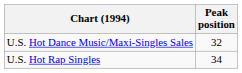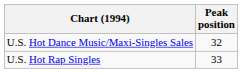 <table class="wikitable">
 <tr>
 <th>Chart (1994)</th>
 <th>Peak<br>position</th>
 </tr>
 <tr>
 <td>U.S. <a href='#'>Hot Dance Music/Maxi-Singles Sales</a></td>
 <td align="center">32</td>
 </tr>
 <tr>
 <td>U.S. <a href='#'>Hot Rap Singles</a></td>
-<td align="center">34</td>
+<td align="center">33</td>
 </tr>
 </table>
